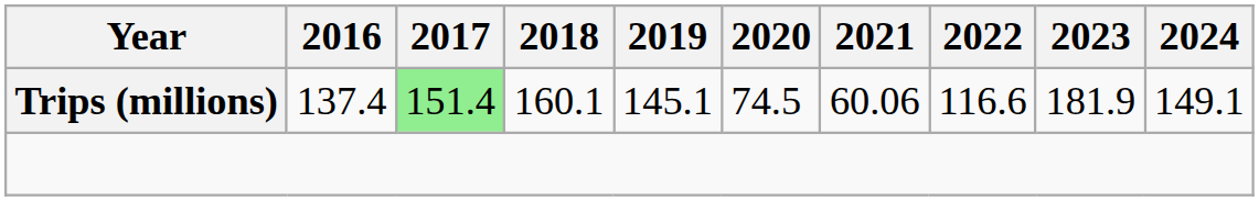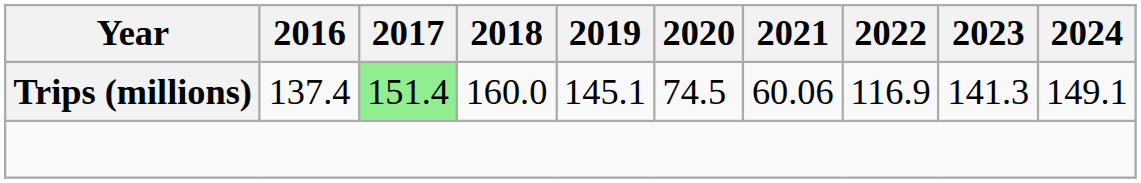 <table class="wikitable">
 <tr>
 <th>Year</th>
 <th>2016</th>
 <th>2017</th>
 <th>2018</th>
 <th>2019</th>
 <th>2020</th>
 <th>2021</th>
 <th>2022</th>
 <th>2023</th>
 <th>2024</th>
 </tr>
 <tr>
 <th>Trips (millions)</th>
 <td>137.4</td>
 <td style="background: lightgreen;">151.4</td>
-<td>160.1</td>
+<td>160.0</td>
 <td>145.1</td>
 <td>74.5</td>
 <td>60.06</td>
-<td>116.6</td>
-<td>181.9</td>
+<td>116.9</td>
+<td>141.3</td>
 <td>149.1</td>
 </tr>
 <tr>
 <td colspan="10"><br></td>
 </tr>
 </table>
